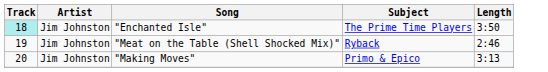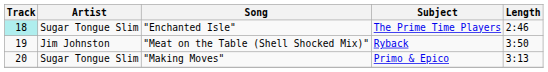 <table class="wikitable">
 <tr>
 <th>Track</th>
 <th>Artist</th>
 <th>Song</th>
 <th>Subject</th>
 <th>Length</th>
 </tr>
 <tr>
 <td align=center style="background: paleturquoise;">18</td>
-<td>Jim Johnston</td>
+<td>Sugar Tongue Slim</td>
 <td>"Enchanted Isle"</td>
 <td><a href='#'>The Prime Time Players</a></td>
-<td>3:50</td>
+<td>2:46</td>
 </tr>
 <tr>
 <td align=center>19</td>
 <td>Jim Johnston</td>
 <td>"Meat on the Table (Shell Shocked Mix)"</td>
 <td><a href='#'>Ryback</a></td>
-<td>2:46</td>
+<td>3:50</td>
 </tr>
 <tr>
 <td align=center>20</td>
-<td>Jim Johnston</td>
+<td>Sugar Tongue Slim</td>
 <td>"Making Moves"</td>
 <td><a href='#'>Primo & Epico</a></td>
 <td>3:13</td>
 </tr>
 <tr>
 </tr>
 </table>
